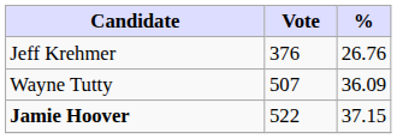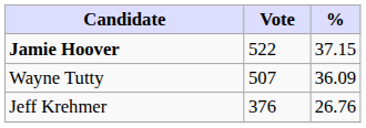 <table class="wikitable">
 <tr>
 <th style="background:#ddf; width:200px;">Candidate</th>
 <th style="background:#ddf; width:50px;">Vote</th>
 <th style="background:#ddf; width:30px;">%</th>
 </tr>
 <tr>
-<td>Jeff Krehmer</td>
-<td>376</td>
-<td>26.76</td>
+<td><strong>Jamie Hoover</strong></td>
+<td>522</td>
+<td>37.15</td>
 </tr>
 <tr>
 <td>Wayne Tutty</td>
 <td>507</td>
 <td>36.09</td>
 </tr>
 <tr>
-<td><strong>Jamie Hoover</strong></td>
-<td>522</td>
-<td>37.15</td>
+<td>Jeff Krehmer</td>
+<td>376</td>
+<td>26.76</td>
 </tr>
 <tr>
 </tr>
 </table>
